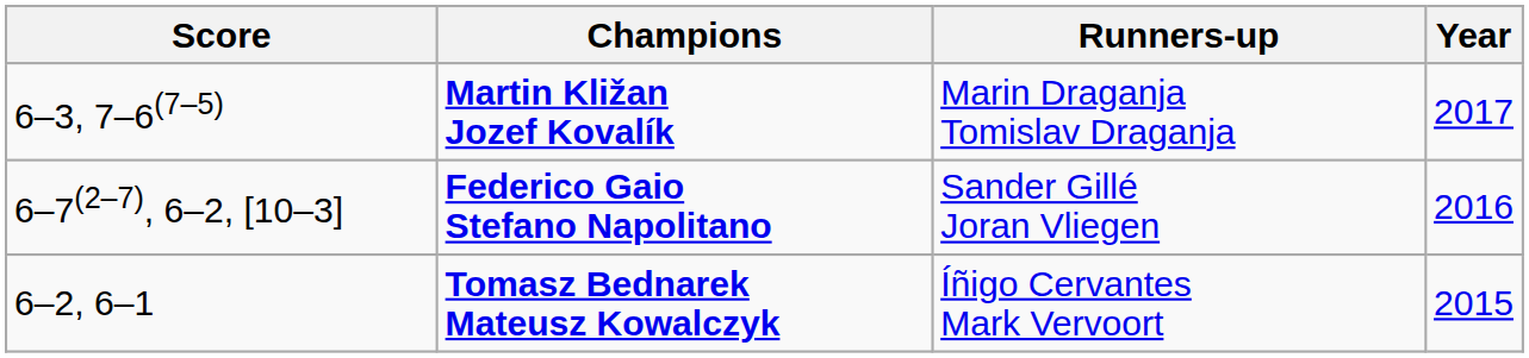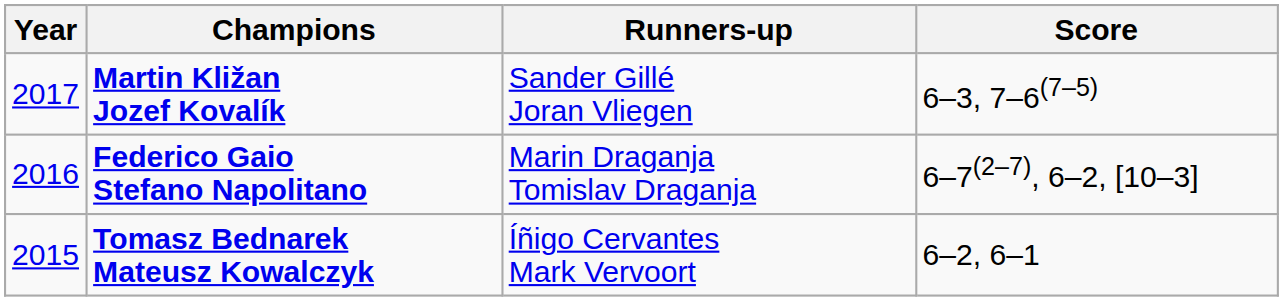 <table class="wikitable" style="font-size:90%">
 <tr>
-<th width="175">Score</th>
+<th>Year</th>
 <th width="200">Champions</th>
 <th width="200">Runners-up</th>
-<th>Year</th>
+<th width="175">Score</th>
 </tr>
 <tr>
+<td><a href='#'>2017</a></td>
+<td> <strong><a href='#'>Martin Kližan</a></strong> <br>  <strong><a href='#'>Jozef Kovalík</a></strong></td>
+<td> <a href='#'>Sander Gillé</a> <br>  <a href='#'>Joran Vliegen</a></td>
 <td>6–3, 7–6<sup>(7–5)</sup></td>
-<td> <strong><a href='#'>Martin Kližan</a></strong> <br>  <strong><a href='#'>Jozef Kovalík</a></strong></td>
-<td> <a href='#'>Marin Draganja</a> <br>  <a href='#'>Tomislav Draganja</a></td>
-<td><a href='#'>2017</a></td>
 </tr>
 <tr>
+<td><a href='#'>2016</a></td>
+<td> <strong><a href='#'>Federico Gaio</a></strong> <br>  <strong><a href='#'>Stefano Napolitano</a></strong></td>
+<td> <a href='#'>Marin Draganja</a> <br>  <a href='#'>Tomislav Draganja</a></td>
 <td>6–7<sup>(2–7)</sup>, 6–2, [10–3]</td>
-<td> <strong><a href='#'>Federico Gaio</a></strong> <br>  <strong><a href='#'>Stefano Napolitano</a></strong></td>
-<td> <a href='#'>Sander Gillé</a> <br>  <a href='#'>Joran Vliegen</a></td>
-<td><a href='#'>2016</a></td>
 </tr>
 <tr>
-<td>6–2, 6–1</td>
+<td><a href='#'>2015</a></td>
 <td> <strong><a href='#'>Tomasz Bednarek</a></strong> <br>  <strong><a href='#'>Mateusz Kowalczyk</a></strong></td>
 <td> <a href='#'>Íñigo Cervantes</a> <br>  <a href='#'>Mark Vervoort</a></td>
-<td><a href='#'>2015</a></td>
+<td>6–2, 6–1</td>
 </tr>
 </table>
